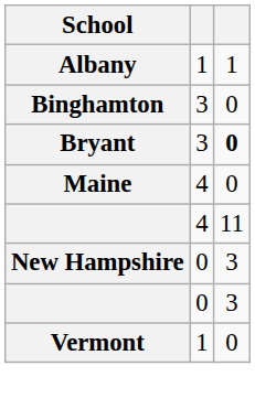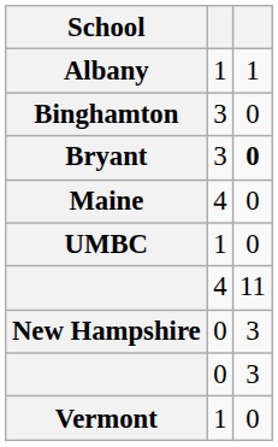 <table class="wikitable sortable" style="text-align: center;">
 <tr>
 <th>School</th>
 <th></th>
 <th></th>
 </tr>
 <tr>
 <th style=>Albany</th>
 <td>1</td>
 <td>1</td>
 </tr>
 <tr>
 <th style=>Binghamton</th>
 <td>3</td>
 <td>0</td>
 </tr>
 <tr>
 <th style=>Bryant</th>
 <td>3</td>
 <td><strong>0</strong></td>
 </tr>
 <tr>
 <th style=>Maine</th>
 <td>4</td>
 <td>0</td>
 </tr>
 <tr>
+<th style=>UMBC</th>
+<td>1</td>
+<td>0</td>
+</tr>
+<tr>
 <th style=></th>
 <td>4</td>
 <td>11</td>
 </tr>
 <tr>
 <th style=>New Hampshire</th>
 <td>0</td>
 <td>3</td>
 </tr>
 <tr>
 <th style=><br></th>
 <td>0</td>
 <td>3</td>
 </tr>
 <tr>
 <th style=>Vermont</th>
 <td>1</td>
 <td>0</td>
 </tr>
 </table>
